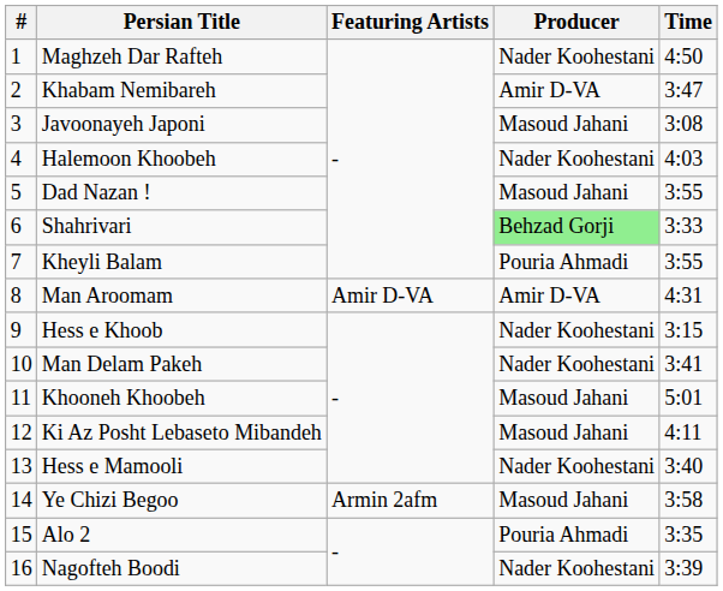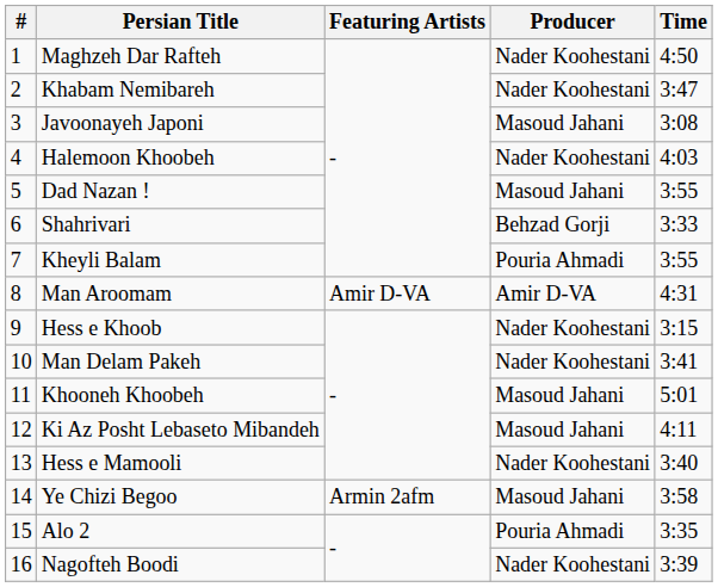 <table class="wikitable">
 <tr>
 <th>#</th>
 <th>Persian Title</th>
 <th>Featuring Artists</th>
 <th>Producer</th>
 <th>Time</th>
 </tr>
 <tr>
 <td>1</td>
 <td>Maghzeh Dar Rafteh</td>
 <td rowspan="7">-</td>
 <td>Nader Koohestani</td>
 <td>4:50</td>
 </tr>
 <tr>
 <td>2</td>
 <td>Khabam Nemibareh</td>
-<td>Amir D-VA</td>
+<td>Nader Koohestani</td>
 <td>3:47</td>
 </tr>
 <tr>
 <td>3</td>
 <td>Javoonayeh Japoni</td>
 <td>Masoud Jahani</td>
 <td>3:08</td>
 </tr>
 <tr>
 <td>4</td>
 <td>Halemoon Khoobeh</td>
 <td>Nader Koohestani</td>
 <td>4:03</td>
 </tr>
 <tr>
 <td>5</td>
 <td>Dad Nazan !</td>
 <td>Masoud Jahani</td>
 <td>3:55</td>
 </tr>
 <tr>
 <td>6</td>
 <td>Shahrivari</td>
-<td style="background: lightgreen;">Behzad Gorji</td>
+<td>Behzad Gorji</td>
 <td>3:33</td>
 </tr>
 <tr>
 <td>7</td>
 <td>Kheyli Balam</td>
 <td>Pouria Ahmadi</td>
 <td>3:55</td>
 </tr>
 <tr>
 <td>8</td>
 <td>Man Aroomam</td>
 <td>Amir D-VA</td>
 <td>Amir D-VA</td>
 <td>4:31</td>
 </tr>
 <tr>
 <td>9</td>
 <td>Hess e Khoob</td>
 <td rowspan="5">-</td>
 <td>Nader Koohestani</td>
 <td>3:15</td>
 </tr>
 <tr>
 <td>10</td>
 <td>Man Delam Pakeh</td>
 <td>Nader Koohestani</td>
 <td>3:41</td>
 </tr>
 <tr>
 <td>11</td>
 <td>Khooneh Khoobeh</td>
 <td>Masoud Jahani</td>
 <td>5:01</td>
 </tr>
 <tr>
 <td>12</td>
 <td>Ki Az Posht Lebaseto Mibandeh</td>
 <td>Masoud Jahani</td>
 <td>4:11</td>
 </tr>
 <tr>
 <td>13</td>
 <td>Hess e Mamooli</td>
 <td>Nader Koohestani</td>
 <td>3:40</td>
 </tr>
 <tr>
 <td>14</td>
 <td>Ye Chizi Begoo</td>
 <td>Armin 2afm</td>
 <td>Masoud Jahani</td>
 <td>3:58</td>
 </tr>
 <tr>
 <td>15</td>
 <td>Alo 2</td>
 <td rowspan="2">-</td>
 <td>Pouria Ahmadi</td>
 <td>3:35</td>
 </tr>
 <tr>
 <td>16</td>
 <td>Nagofteh Boodi</td>
 <td>Nader Koohestani</td>
 <td>3:39</td>
 </tr>
 </table>
